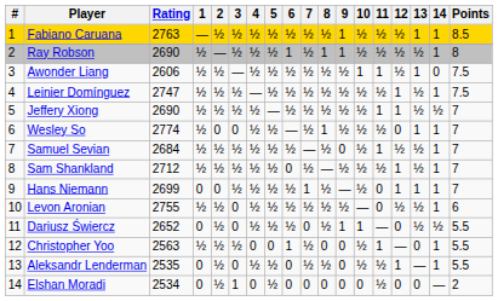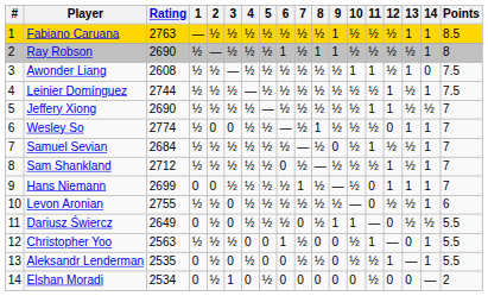 <table class="wikitable" style="text-align: left;">
 <tr>
 <th>#</th>
 <th>Player</th>
 <th><a href='#'>Rating</a></th>
 <th>1</th>
 <th>2</th>
 <th>3</th>
 <th>4</th>
 <th>5</th>
 <th>6</th>
 <th>7</th>
 <th>8</th>
 <th>9</th>
 <th>10</th>
 <th>11</th>
 <th>12</th>
 <th>13</th>
 <th>14</th>
 <th>Points</th>
 </tr>
 <tr style="background-color:gold">
 <td>1</td>
 <td> <a href='#'>Fabiano Caruana</a></td>
 <td>2763</td>
 <td>—</td>
 <td>½</td>
 <td>½</td>
 <td>½</td>
 <td>½</td>
 <td>½</td>
 <td>½</td>
 <td>½</td>
 <td>1</td>
 <td>½</td>
 <td>½</td>
 <td>½</td>
 <td>1</td>
 <td>1</td>
 <td>8.5</td>
 </tr>
 <tr>
 </tr>
 <tr style="background-color:silver">
 <td>2</td>
 <td> <a href='#'>Ray Robson</a></td>
 <td>2690</td>
 <td>½</td>
 <td>—</td>
 <td>½</td>
 <td>½</td>
 <td>½</td>
 <td>1</td>
 <td>½</td>
 <td>1</td>
 <td>1</td>
 <td>½</td>
 <td>½</td>
 <td>½</td>
 <td>½</td>
 <td>1</td>
 <td>8</td>
 </tr>
 <tr>
 <td>3</td>
 <td> <a href='#'>Awonder Liang</a></td>
-<td>2606</td>
+<td>2608</td>
 <td>½</td>
 <td>½</td>
 <td>—</td>
 <td>½</td>
 <td>½</td>
 <td>½</td>
 <td>½</td>
 <td>½</td>
 <td>½</td>
 <td>1</td>
 <td>1</td>
 <td>½</td>
 <td>1</td>
 <td>0</td>
 <td>7.5</td>
 </tr>
 <tr>
 <td>4</td>
 <td> <a href='#'>Leinier Domínguez</a></td>
-<td>2747</td>
+<td>2744</td>
 <td>½</td>
 <td>½</td>
 <td>½</td>
 <td>—</td>
 <td>½</td>
 <td>½</td>
 <td>½</td>
 <td>½</td>
 <td>½</td>
 <td>½</td>
 <td>½</td>
 <td>1</td>
 <td>½</td>
 <td>1</td>
 <td>7.5</td>
 </tr>
 <tr>
 <td>5</td>
 <td> <a href='#'>Jeffery Xiong</a></td>
 <td>2690</td>
 <td>½</td>
 <td>½</td>
 <td>½</td>
 <td>½</td>
 <td>—</td>
 <td>½</td>
 <td>½</td>
 <td>½</td>
 <td>½</td>
 <td>½</td>
 <td>1</td>
 <td>1</td>
 <td>½</td>
 <td>½</td>
 <td>7</td>
 </tr>
 <tr>
 <td>6</td>
 <td> <a href='#'>Wesley So</a> </td>
 <td>2774</td>
 <td>½</td>
 <td>0</td>
 <td>0</td>
 <td>½</td>
 <td>½</td>
 <td>—</td>
 <td>½</td>
 <td>1</td>
 <td>½</td>
 <td>½</td>
 <td>½</td>
 <td>0</td>
 <td>1</td>
 <td>1</td>
 <td>7</td>
 </tr>
 <tr>
 <td>7</td>
 <td> <a href='#'>Samuel Sevian</a></td>
 <td>2684</td>
 <td>½</td>
 <td>½</td>
 <td>½</td>
 <td>½</td>
 <td>½</td>
 <td>½</td>
 <td>—</td>
 <td>½</td>
 <td>0</td>
 <td>½</td>
 <td>1</td>
 <td>½</td>
 <td>½</td>
 <td>1</td>
 <td>7</td>
 </tr>
 <tr>
 <td>8</td>
 <td> <a href='#'>Sam Shankland</a></td>
 <td>2712</td>
 <td>½</td>
 <td>½</td>
 <td>½</td>
 <td>½</td>
 <td>½</td>
 <td>0</td>
 <td>½</td>
 <td>—</td>
 <td>½</td>
 <td>½</td>
 <td>½</td>
 <td>1</td>
 <td>½</td>
 <td>1</td>
 <td>7</td>
 </tr>
 <tr>
 <td>9</td>
 <td> <a href='#'>Hans Niemann</a></td>
 <td>2699</td>
 <td>0</td>
 <td>0</td>
 <td>½</td>
 <td>½</td>
 <td>½</td>
 <td>½</td>
 <td>1</td>
 <td>½</td>
 <td>—</td>
 <td>½</td>
 <td>0</td>
 <td>1</td>
 <td>1</td>
 <td>1</td>
 <td>7</td>
 </tr>
 <tr>
 <td>10</td>
 <td> <a href='#'>Levon Aronian</a></td>
 <td>2755</td>
 <td>½</td>
 <td>½</td>
 <td>0</td>
 <td>½</td>
 <td>½</td>
 <td>½</td>
 <td>½</td>
 <td>½</td>
 <td>½</td>
 <td>—</td>
 <td>0</td>
 <td>½</td>
 <td>½</td>
 <td>1</td>
 <td>6</td>
 </tr>
 <tr>
 <td>11</td>
 <td> <a href='#'>Dariusz Świercz</a></td>
-<td>2652</td>
+<td>2649</td>
 <td>0</td>
 <td>½</td>
 <td>0</td>
 <td>½</td>
 <td>½</td>
 <td>½</td>
 <td>0</td>
 <td>½</td>
 <td>1</td>
 <td>1</td>
 <td>—</td>
 <td>0</td>
 <td>½</td>
 <td>½</td>
 <td>5.5</td>
 </tr>
 <tr>
 <td>12</td>
 <td> <a href='#'>Christopher Yoo</a></td>
 <td>2563</td>
 <td>½</td>
 <td>½</td>
 <td>½</td>
 <td>0</td>
 <td>0</td>
 <td>1</td>
 <td>½</td>
 <td>0</td>
 <td>0</td>
 <td>½</td>
 <td>1</td>
 <td>—</td>
 <td>0</td>
 <td>1</td>
 <td>5.5</td>
 </tr>
 <tr>
 <td>13</td>
 <td> <a href='#'>Aleksandr Lenderman</a></td>
 <td>2535</td>
 <td>0</td>
 <td>½</td>
 <td>0</td>
 <td>½</td>
-<td>½</td>
+<td>0</td>
 <td>0</td>
 <td>½</td>
 <td>½</td>
 <td>0</td>
 <td>½</td>
 <td>½</td>
 <td>1</td>
 <td>—</td>
 <td>1</td>
 <td>5.5</td>
 </tr>
 <tr>
 <td>14</td>
 <td> <a href='#'>Elshan Moradi</a></td>
 <td>2534</td>
 <td>0</td>
 <td>½</td>
 <td>1</td>
 <td>0</td>
 <td>½</td>
 <td>0</td>
 <td>0</td>
 <td>0</td>
 <td>0</td>
 <td>0</td>
 <td>½</td>
 <td>0</td>
 <td>0</td>
 <td>—</td>
 <td>2</td>
 </tr>
 </table>
